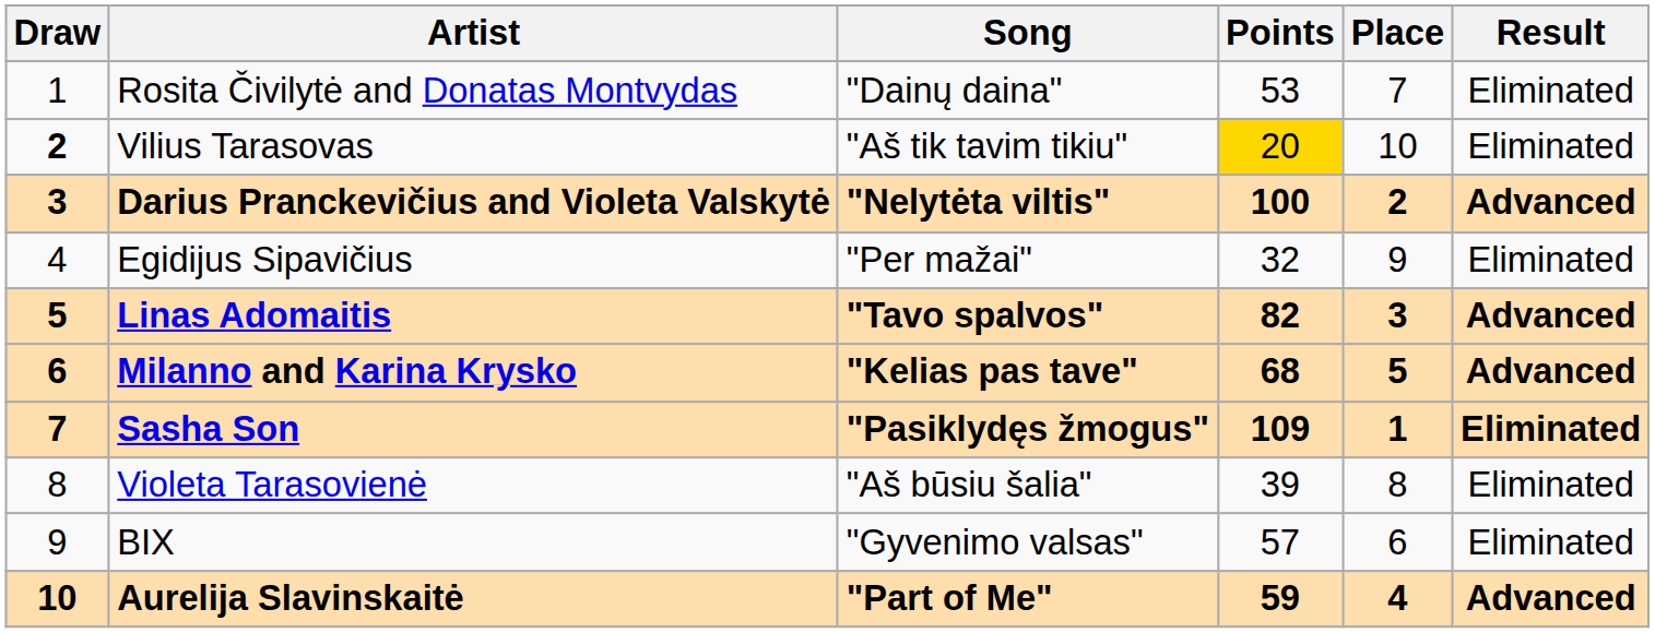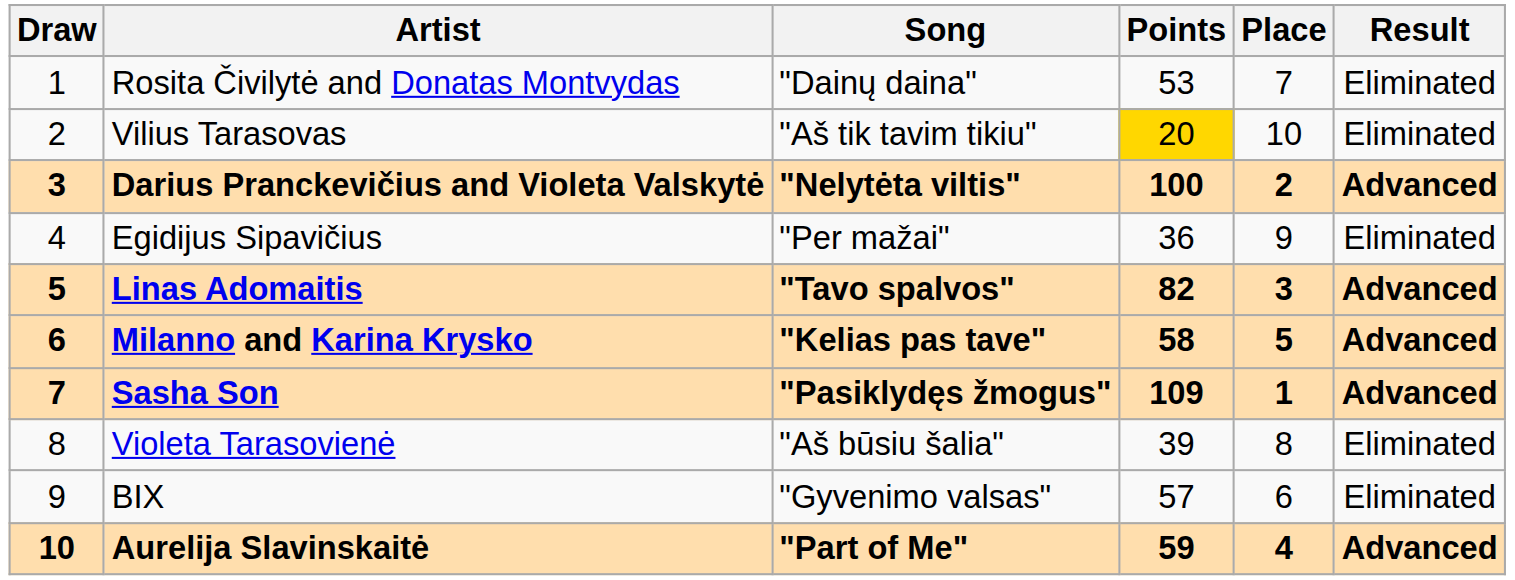 <table class="sortable wikitable" style="margin: 1em auto 1em auto; text-align:center">
 <tr>
 <th>Draw</th>
 <th>Artist</th>
 <th>Song</th>
 <th>Points</th>
 <th>Place</th>
 <th>Result</th>
 </tr>
 <tr>
 <td>1</td>
 <td align="left">Rosita Čivilytė and <a href='#'>Donatas Montvydas</a></td>
 <td align="left">"Dainų daina"</td>
 <td>53</td>
 <td>7</td>
 <td>Eliminated</td>
 </tr>
 <tr>
-<td><strong>2</strong></td>
+<td>2</td>
 <td align="left">Vilius Tarasovas</td>
 <td align="left">"Aš tik tavim tikiu"</td>
 <td style="background: gold;">20</td>
 <td>10</td>
 <td>Eliminated</td>
 </tr>
 <tr style="font-weight:bold; background:navajowhite;">
 <td>3</td>
 <td align="left">Darius Pranckevičius and Violeta Valskytė</td>
 <td align="left">"Nelytėta viltis"</td>
 <td>100</td>
 <td>2</td>
 <td>Advanced</td>
 </tr>
 <tr>
 <td>4</td>
 <td align="left">Egidijus Sipavičius</td>
 <td align="left">"Per mažai"</td>
-<td>32</td>
+<td>36</td>
 <td>9</td>
 <td>Eliminated</td>
 </tr>
 <tr style="font-weight:bold; background:navajowhite;">
 <td>5</td>
 <td align="left"><a href='#'>Linas Adomaitis</a></td>
 <td align="left">"Tavo spalvos"</td>
 <td>82</td>
 <td>3</td>
 <td>Advanced</td>
 </tr>
 <tr style="font-weight:bold; background:navajowhite;">
 <td>6</td>
 <td align="left"><a href='#'>Milanno</a> and <a href='#'>Karina Krysko</a></td>
 <td align="left">"Kelias pas tave"</td>
-<td>68</td>
+<td>58</td>
 <td>5</td>
 <td>Advanced</td>
 </tr>
 <tr style="font-weight:bold; background:navajowhite;">
 <td>7</td>
 <td align="left"><a href='#'>Sasha Son</a></td>
 <td align="left">"Pasiklydęs žmogus"</td>
 <td>109</td>
 <td>1</td>
-<td>Eliminated</td>
+<td>Advanced</td>
 </tr>
 <tr>
 <td>8</td>
 <td align="left"><a href='#'>Violeta Tarasovienė</a></td>
 <td align="left">"Aš būsiu šalia"</td>
 <td>39</td>
 <td>8</td>
 <td>Eliminated</td>
 </tr>
 <tr>
 <td>9</td>
 <td align="left">BIX</td>
 <td align="left">"Gyvenimo valsas"</td>
 <td>57</td>
 <td>6</td>
 <td>Eliminated</td>
 </tr>
 <tr style="font-weight:bold; background:navajowhite;">
 <td>10</td>
 <td align="left">Aurelija Slavinskaitė</td>
 <td align="left">"Part of Me"</td>
 <td>59</td>
 <td>4</td>
 <td>Advanced</td>
 </tr>
 </table>
